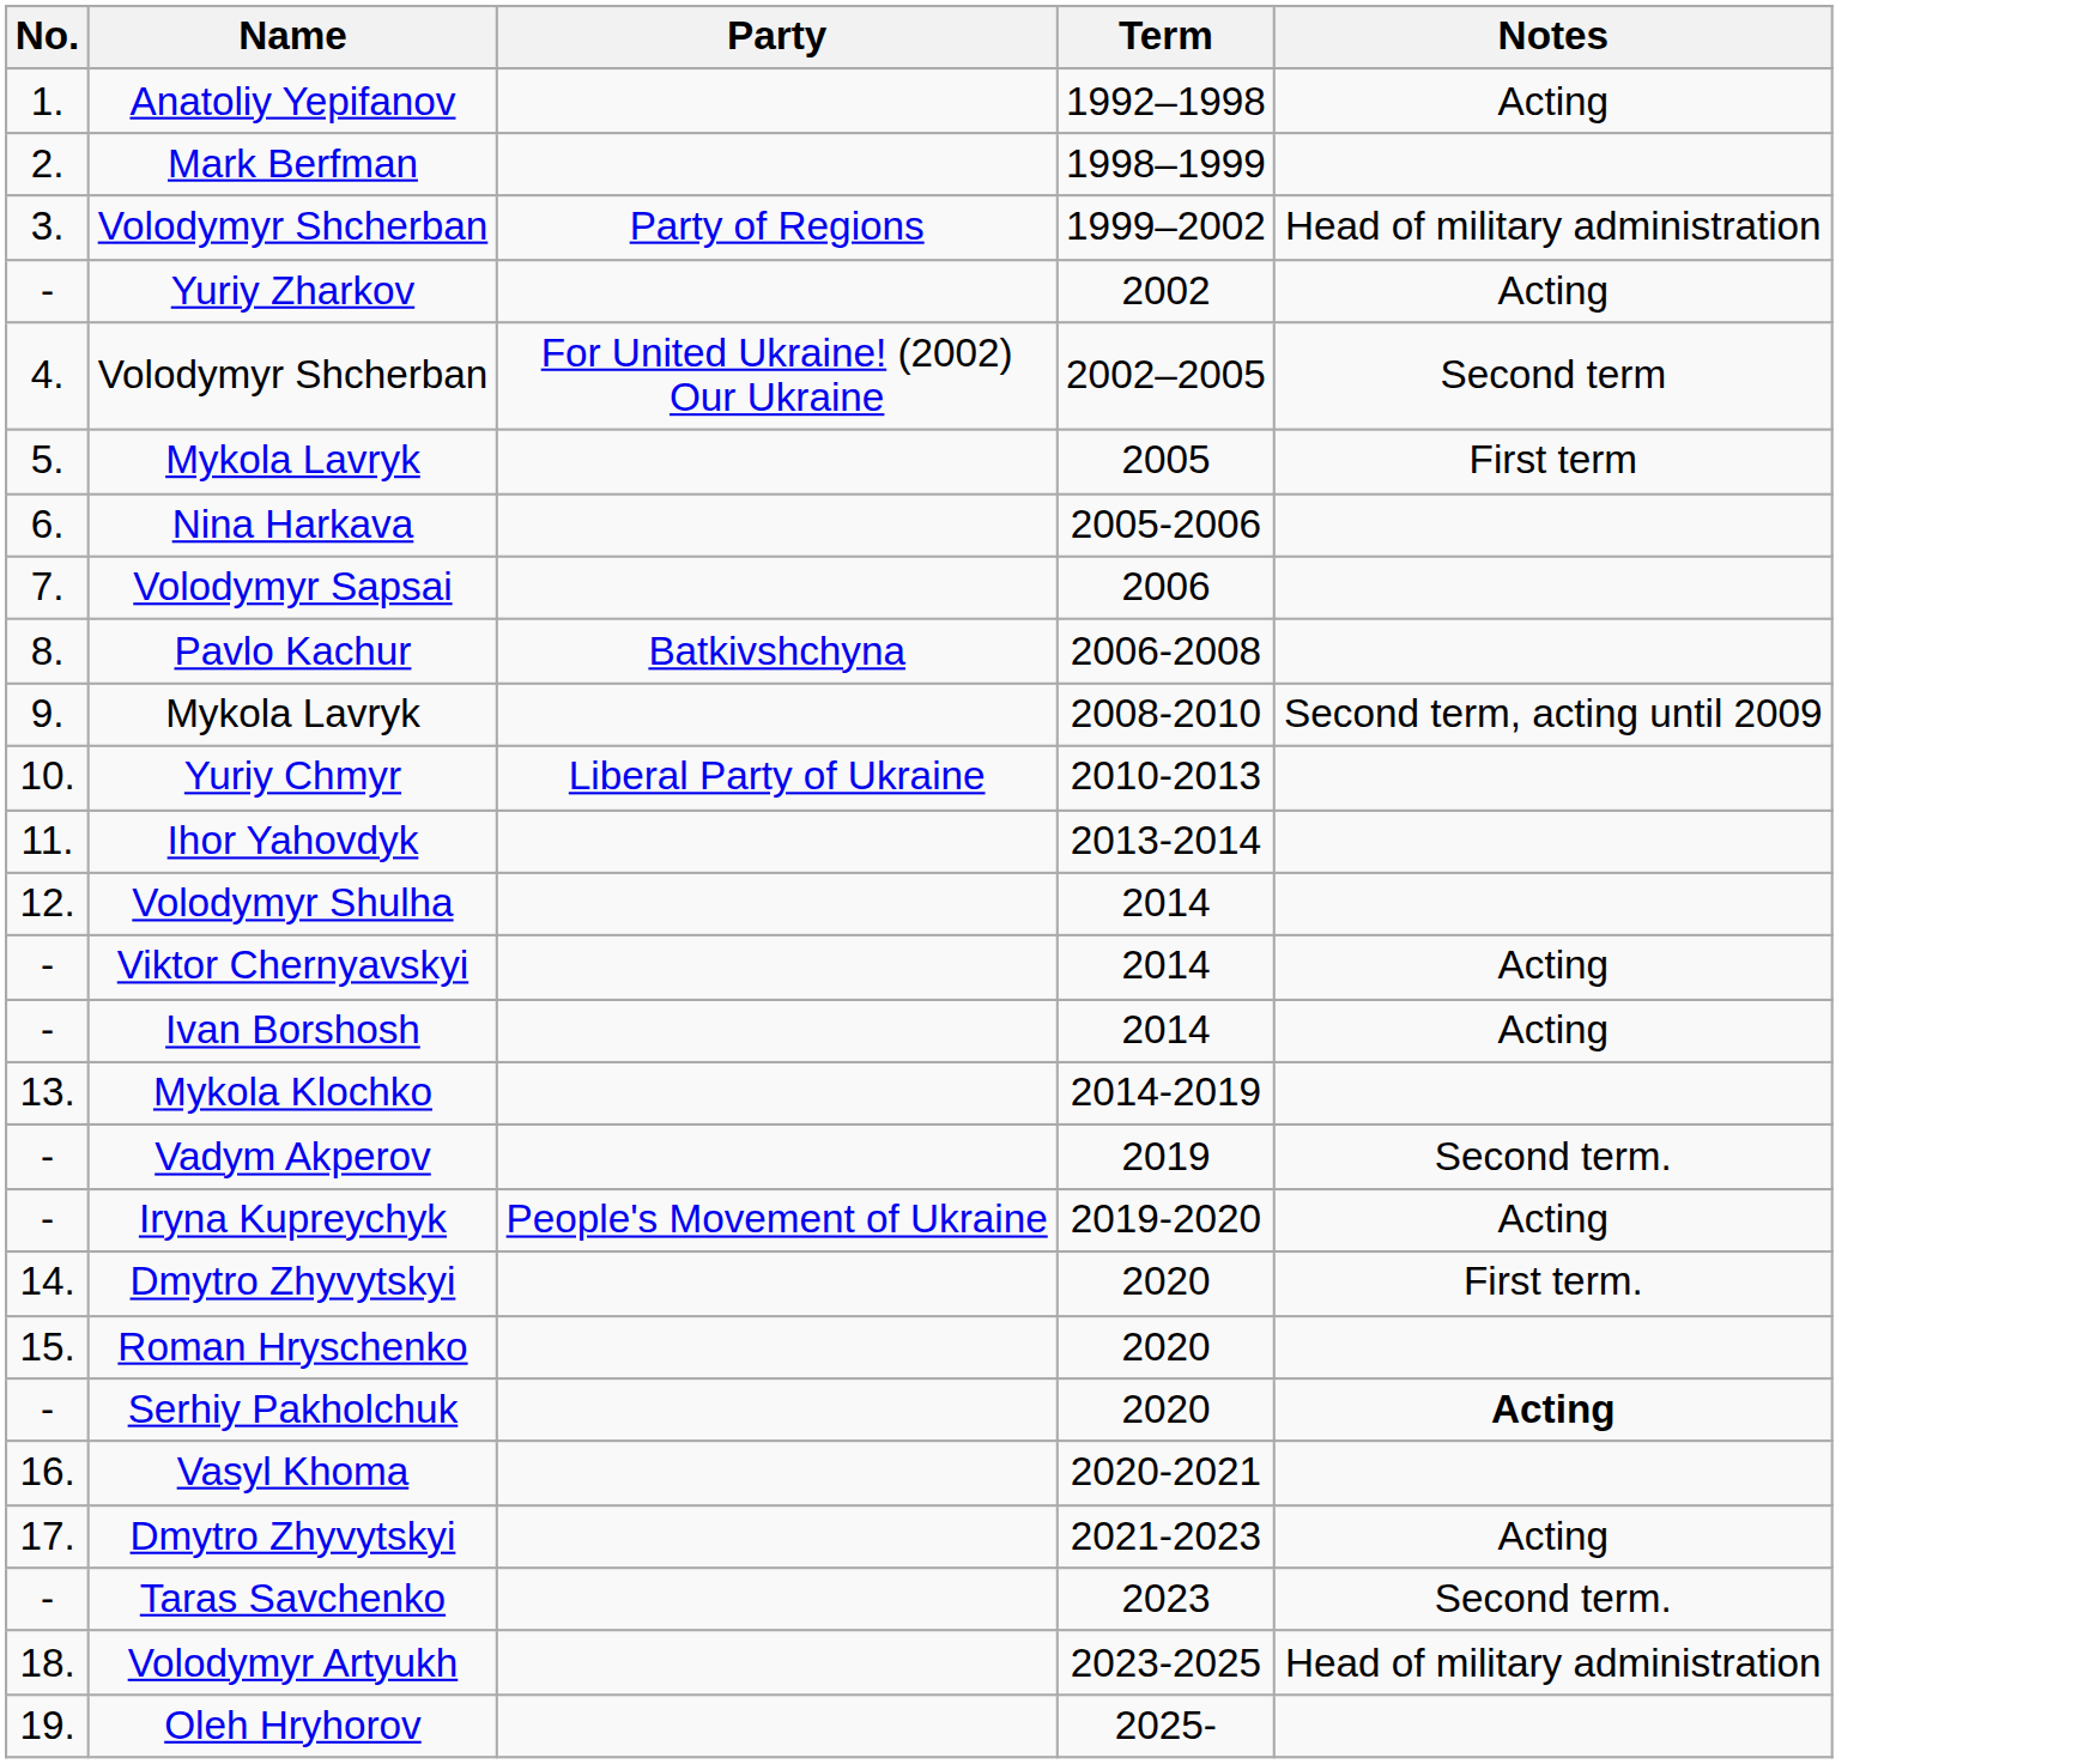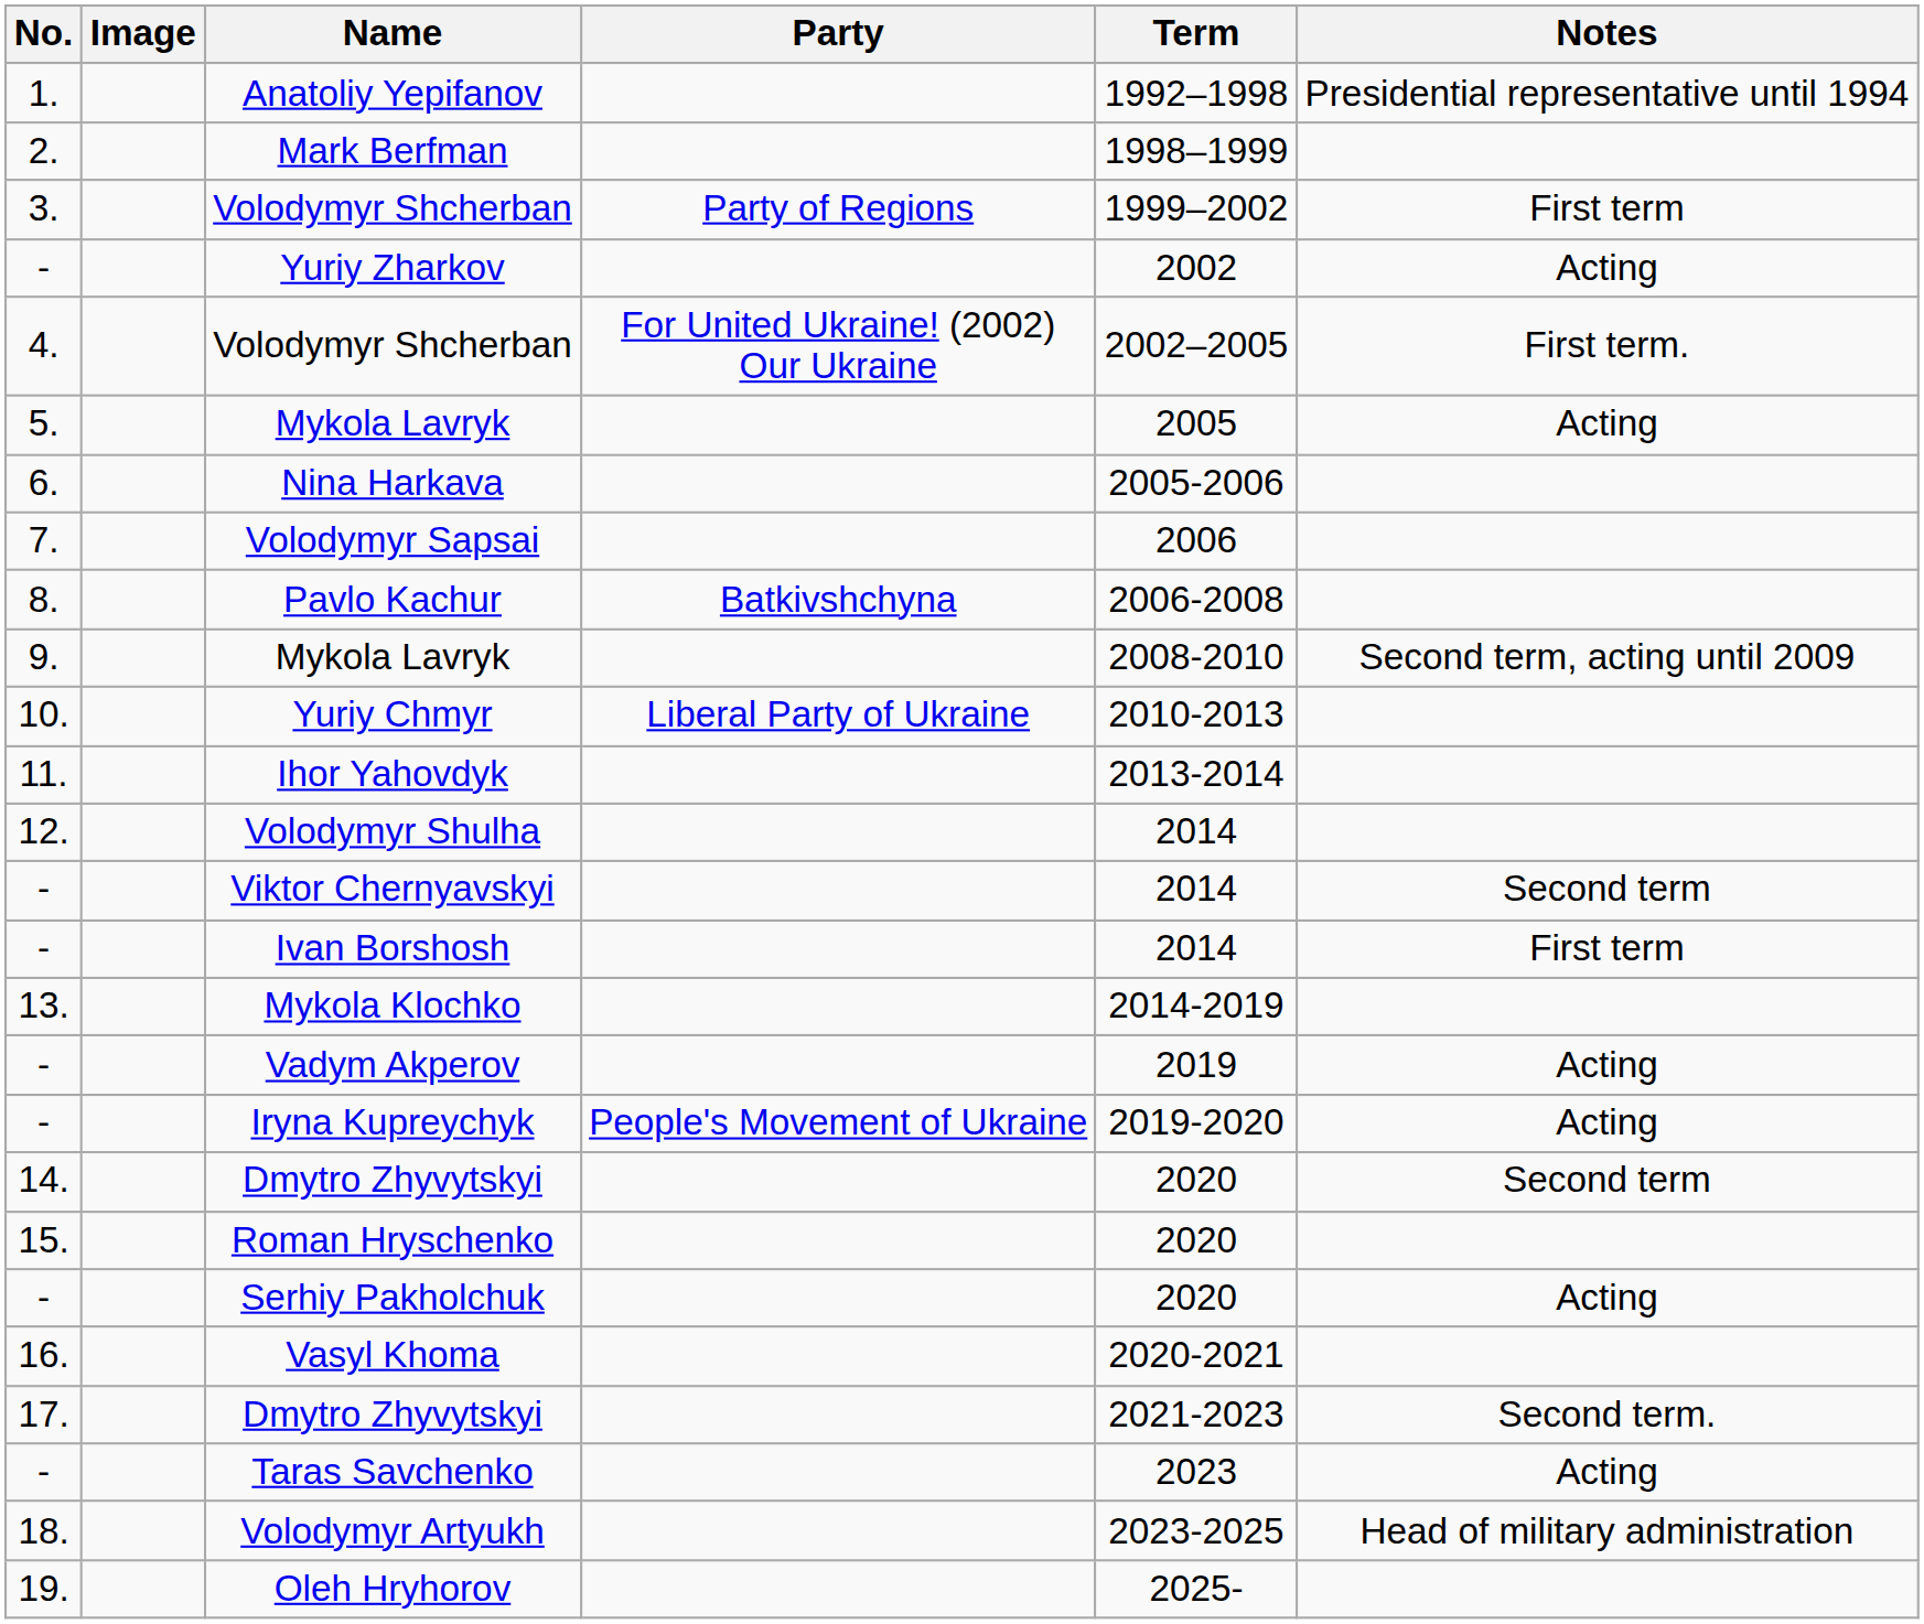 <table class="wikitable" style="text-align:center">
 <tr>
 <th>No.</th>
+<th>Image</th>
 <th>Name</th>
 <th>Party</th>
 <th>Term</th>
 <th>Notes</th>
 </tr>
 <tr>
 <td>1.</td>
+<td></td>
 <td><a href='#'>Anatoliy Yepifanov</a></td>
 <td></td>
 <td>1992–1998</td>
-<td>Acting</td>
+<td>Presidential representative until 1994</td>
 </tr>
 <tr>
 <td>2.</td>
+<td></td>
 <td><a href='#'>Mark Berfman</a></td>
 <td></td>
 <td>1998–1999</td>
 <td></td>
 </tr>
 <tr>
 <td>3.</td>
+<td></td>
 <td><a href='#'>Volodymyr Shcherban</a></td>
 <td><a href='#'>Party of Regions</a></td>
 <td>1999–2002</td>
-<td>Head of military administration</td>
+<td>First term</td>
 </tr>
 <tr>
 <td>-</td>
+<td></td>
 <td><a href='#'>Yuriy Zharkov</a></td>
 <td></td>
 <td>2002</td>
 <td>Acting</td>
 </tr>
 <tr>
 <td>4.</td>
+<td></td>
 <td>Volodymyr Shcherban</td>
 <td><a href='#'>For United Ukraine!</a> (2002)<br><a href='#'>Our Ukraine</a></td>
 <td>2002–2005</td>
-<td>Second term</td>
+<td>First term.</td>
 </tr>
 <tr>
 <td>5.</td>
+<td></td>
 <td><a href='#'>Mykola Lavryk</a></td>
 <td></td>
 <td>2005</td>
-<td>First term</td>
+<td>Acting</td>
 </tr>
 <tr>
 <td>6.</td>
+<td></td>
 <td><a href='#'>Nina Harkava</a></td>
 <td></td>
 <td>2005-2006</td>
 <td></td>
 </tr>
 <tr>
 <td>7.</td>
+<td></td>
 <td><a href='#'>Volodymyr Sapsai</a></td>
 <td></td>
 <td>2006</td>
 <td></td>
 </tr>
 <tr>
 <td>8.</td>
+<td></td>
 <td><a href='#'>Pavlo Kachur</a></td>
 <td><a href='#'>Batkivshchyna</a></td>
 <td>2006-2008</td>
 <td></td>
 </tr>
 <tr>
 <td>9.</td>
+<td></td>
 <td>Mykola Lavryk</td>
 <td></td>
 <td>2008-2010</td>
 <td>Second term, acting until 2009</td>
 </tr>
 <tr>
 <td>10.</td>
+<td></td>
 <td><a href='#'>Yuriy Chmyr</a></td>
 <td><a href='#'>Liberal Party of Ukraine</a></td>
 <td>2010-2013</td>
 <td></td>
 </tr>
 <tr>
 <td>11.</td>
+<td></td>
 <td><a href='#'>Ihor Yahovdyk</a></td>
 <td></td>
 <td>2013-2014</td>
 <td></td>
 </tr>
 <tr>
 <td>12.</td>
+<td></td>
 <td><a href='#'>Volodymyr Shulha</a></td>
 <td></td>
 <td>2014</td>
 <td></td>
 </tr>
 <tr>
 <td>-</td>
+<td></td>
 <td><a href='#'>Viktor Chernyavskyi</a></td>
 <td></td>
 <td>2014</td>
-<td>Acting</td>
+<td>Second term</td>
 </tr>
 <tr>
 <td>-</td>
+<td></td>
 <td><a href='#'>Ivan Borshosh</a></td>
 <td></td>
 <td>2014</td>
-<td>Acting</td>
+<td>First term</td>
 </tr>
 <tr>
 <td>13.</td>
+<td></td>
 <td><a href='#'>Mykola Klochko</a></td>
 <td></td>
 <td>2014-2019</td>
 <td></td>
 </tr>
 <tr>
 <td>-</td>
+<td></td>
 <td><a href='#'>Vadym Akperov</a></td>
 <td></td>
 <td>2019</td>
-<td>Second term.</td>
+<td>Acting</td>
 </tr>
 <tr>
 <td>-</td>
+<td></td>
 <td><a href='#'>Iryna Kupreychyk</a></td>
 <td><a href='#'>People's Movement of Ukraine</a></td>
 <td>2019-2020</td>
 <td>Acting</td>
 </tr>
 <tr>
 <td>14.</td>
+<td></td>
 <td><a href='#'>Dmytro Zhyvytskyi</a></td>
 <td></td>
 <td>2020</td>
-<td>First term.</td>
+<td>Second term</td>
 </tr>
 <tr>
 <td>15.</td>
+<td></td>
 <td><a href='#'>Roman Hryschenko</a></td>
 <td></td>
 <td>2020</td>
 <td></td>
 </tr>
 <tr>
 <td>-</td>
+<td></td>
 <td><a href='#'>Serhiy Pakholchuk</a></td>
 <td></td>
 <td>2020</td>
-<td><strong>Acting</strong></td>
+<td>Acting</td>
 </tr>
 <tr>
 <td>16.</td>
+<td></td>
 <td><a href='#'>Vasyl Khoma</a></td>
 <td></td>
 <td>2020-2021</td>
 <td></td>
 </tr>
 <tr>
 <td>17.</td>
+<td></td>
 <td><a href='#'>Dmytro Zhyvytskyi</a></td>
 <td></td>
 <td>2021-2023</td>
+<td>Second term.</td>
+</tr>
+<tr>
+<td>-</td>
+<td></td>
+<td><a href='#'>Taras Savchenko</a></td>
+<td></td>
+<td>2023</td>
 <td>Acting</td>
 </tr>
 <tr>
-<td>-</td>
-<td><a href='#'>Taras Savchenko</a></td>
+<td>18.</td>
 <td></td>
-<td>2023</td>
-<td>Second term.</td>
-</tr>
-<tr>
-<td>18.</td>
 <td><a href='#'>Volodymyr Artyukh</a></td>
 <td></td>
 <td>2023-2025</td>
 <td>Head of military administration</td>
 </tr>
 <tr>
 <td>19.</td>
+<td></td>
 <td><a href='#'>Oleh Hryhorov</a></td>
 <td></td>
 <td>2025-</td>
 <td></td>
 </tr>
 </table>
